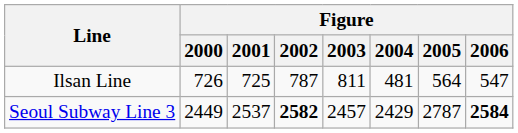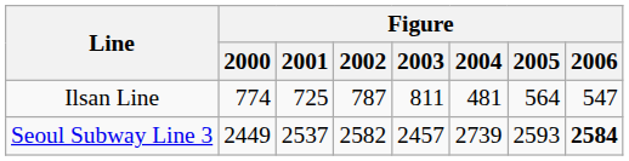 <table class="wikitable">
 <tr>
 <th rowspan="2">Line</th>
 <th colspan="7">Figure</th>
 </tr>
 <tr>
 <th>2000</th>
 <th>2001</th>
 <th>2002</th>
 <th>2003</th>
 <th>2004</th>
 <th>2005</th>
 <th>2006</th>
 </tr>
 <tr ---->
 <td align="center">Ilsan Line</td>
-<td align="right">726</td>
+<td align="right">774</td>
 <td align="right">725</td>
 <td align="right">787</td>
 <td align="right">811</td>
 <td align="right">481</td>
 <td align="right">564</td>
 <td align="right">547</td>
 </tr>
 <tr ---->
 <td align="center"><a href='#'>Seoul Subway Line 3</a></td>
 <td align="right">2449</td>
 <td align="right">2537</td>
-<td align="right"><strong>2582</strong></td>
+<td align="right">2582</td>
 <td align="right">2457</td>
-<td align="right">2429</td>
-<td align="right">2787</td>
+<td align="right">2739</td>
+<td align="right">2593</td>
 <td align="right"><strong>2584</strong></td>
 </tr>
 </table>
